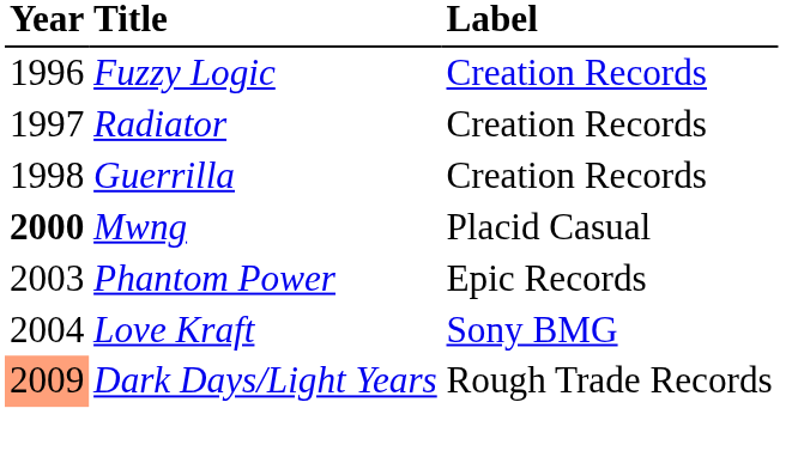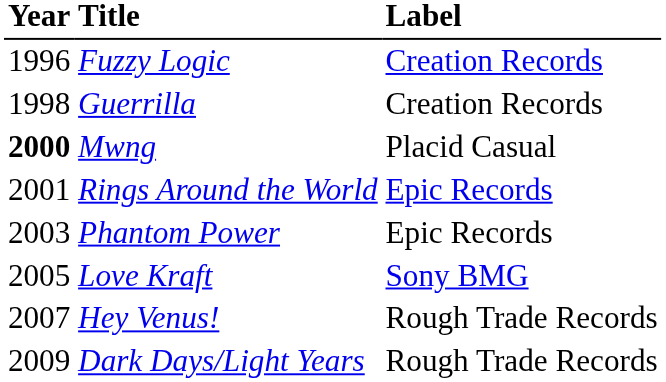 <table border=0 cellpadding=2 style="border-collapse:collapse;">
 <tr style="border-bottom:1px solid black;">
 <th align=left>Year</th>
 <th align=left>Title</th>
 <th align=left>Label</th>
 </tr>
 <tr>
 <td>1996</td>
 <td><em><a href='#'>Fuzzy Logic</a></em></td>
 <td><a href='#'>Creation Records</a></td>
 </tr>
 <tr>
-<td>1997</td>
-<td><em><a href='#'>Radiator</a></em></td>
-<td>Creation Records</td>
-</tr>
-<tr>
 <td>1998</td>
 <td><em><a href='#'>Guerrilla</a></em></td>
 <td>Creation Records</td>
 </tr>
 <tr>
 <td><strong>2000</strong></td>
 <td><em><a href='#'>Mwng</a></em></td>
 <td>Placid Casual</td>
 </tr>
 <tr>
+<td>2001</td>
+<td><em><a href='#'>Rings Around the World</a></em></td>
+<td><a href='#'>Epic Records</a></td>
+</tr>
+<tr>
 <td>2003</td>
 <td><em><a href='#'>Phantom Power</a></em></td>
 <td>Epic Records</td>
 </tr>
 <tr>
-<td>2004</td>
+<td>2005</td>
 <td><em><a href='#'>Love Kraft</a></em></td>
 <td><a href='#'>Sony BMG</a></td>
 </tr>
 <tr>
-<td style="background: lightsalmon;">2009</td>
+<td>2007</td>
+<td><em><a href='#'>Hey Venus!</a></em></td>
+<td>Rough Trade Records</td>
+</tr>
+<tr>
+<td>2009</td>
 <td><em><a href='#'>Dark Days/Light Years</a></em></td>
 <td>Rough Trade Records</td>
 </tr>
 </table>
